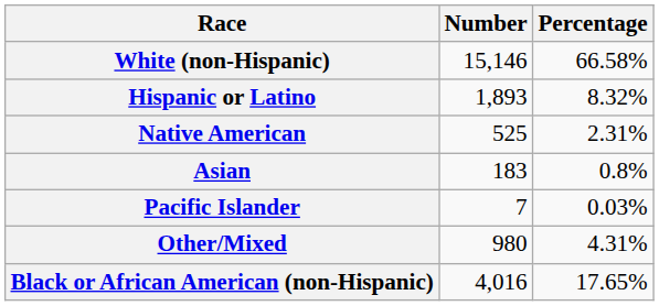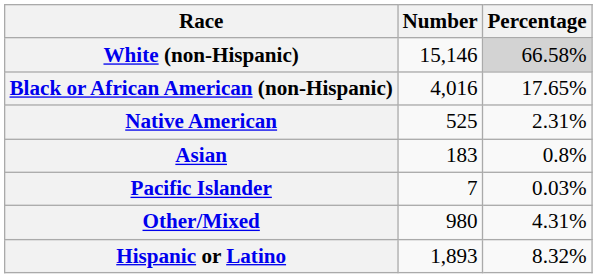 <table class="wikitable" style="text-align:right">
 <tr>
 <th scope="col">Race</th>
 <th scope="col">Number</th>
 <th scope="col">Percentage</th>
 </tr>
 <tr>
 <th scope="row"><a href='#'>White</a> (non-Hispanic)</th>
 <td>15,146</td>
-<td>66.58%</td>
+<td style="background: lightgrey;">66.58%</td>
 </tr>
 <tr>
-<th scope="row"><a href='#'>Hispanic</a> or <a href='#'>Latino</a></th>
-<td>1,893</td>
-<td>8.32%</td>
+<th scope="row"><a href='#'>Black or African American</a> (non-Hispanic)</th>
+<td>4,016</td>
+<td>17.65%</td>
 </tr>
 <tr>
 <th scope="row"><a href='#'>Native American</a></th>
 <td>525</td>
 <td>2.31%</td>
 </tr>
 <tr>
 <th scope="row"><a href='#'>Asian</a></th>
 <td>183</td>
 <td>0.8%</td>
 </tr>
 <tr>
 <th scope="row"><a href='#'>Pacific Islander</a></th>
 <td>7</td>
 <td>0.03%</td>
 </tr>
 <tr>
 <th scope="row"><a href='#'>Other/Mixed</a></th>
 <td>980</td>
 <td>4.31%</td>
 </tr>
 <tr>
-<th scope="row"><a href='#'>Black or African American</a> (non-Hispanic)</th>
-<td>4,016</td>
-<td>17.65%</td>
+<th scope="row"><a href='#'>Hispanic</a> or <a href='#'>Latino</a></th>
+<td>1,893</td>
+<td>8.32%</td>
 </tr>
 </table>
